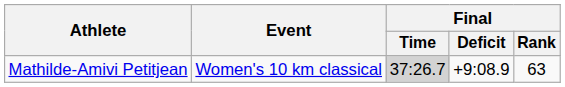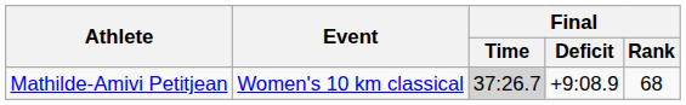 <table class="wikitable" style="font-size:90%">
 <tr>
 <th rowspan="2">Athlete</th>
 <th rowspan="2">Event</th>
 <th colspan="3">Final</th>
 </tr>
 <tr style="font-size:95%">
 <th>Time</th>
 <th>Deficit</th>
 <th>Rank</th>
 </tr>
 <tr align="center">
 <td align="left"><a href='#'>Mathilde-Amivi Petitjean</a></td>
 <td align="left"><a href='#'>Women's 10 km classical</a></td>
 <td style="background: lightgrey;">37:26.7</td>
 <td>+9:08.9</td>
-<td>63</td>
+<td>68</td>
 </tr>
 </table>
